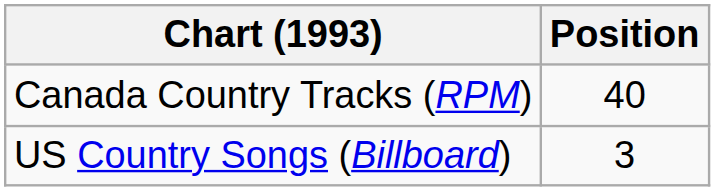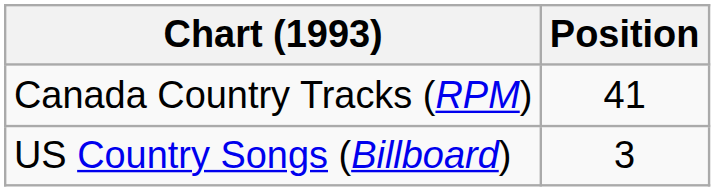 <table class="wikitable sortable">
 <tr>
 <th scope="col">Chart (1993)</th>
 <th scope="col">Position</th>
 </tr>
 <tr>
 <td>Canada Country Tracks (<em><a href='#'>RPM</a></em>)</td>
-<td align="center">40</td>
+<td align="center">41</td>
 </tr>
 <tr>
 <td>US <a href='#'>Country Songs</a> (<em><a href='#'>Billboard</a></em>)</td>
 <td align="center">3</td>
 </tr>
 </table>
